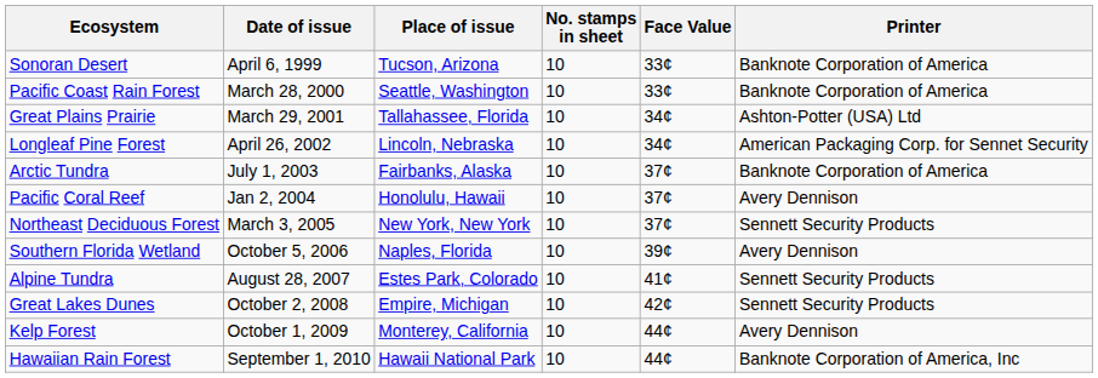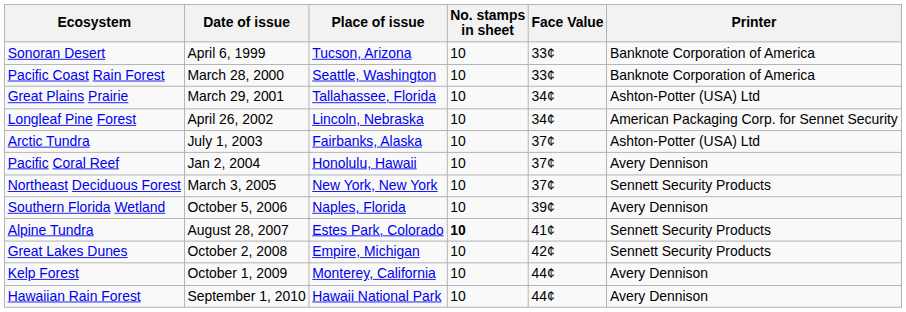 <table class="wikitable sortable">
 <tr align="top">
 <th>Ecosystem</th>
 <th>Date of issue</th>
 <th>Place of issue</th>
 <th>No. stamps<br>in sheet</th>
 <th>Face Value</th>
 <th>Printer</th>
 </tr>
 <tr>
 <td><a href='#'>Sonoran Desert</a></td>
 <td>April 6, 1999</td>
 <td><a href='#'>Tucson, Arizona</a></td>
 <td>10</td>
 <td>33¢</td>
 <td>Banknote Corporation of America</td>
 </tr>
 <tr>
 <td><a href='#'>Pacific Coast</a> <a href='#'>Rain Forest</a></td>
 <td>March 28, 2000</td>
 <td><a href='#'>Seattle, Washington</a></td>
 <td>10</td>
 <td>33¢</td>
 <td>Banknote Corporation of America</td>
 </tr>
 <tr>
 <td><a href='#'>Great Plains</a> <a href='#'>Prairie</a></td>
 <td>March 29, 2001</td>
 <td><a href='#'>Tallahassee, Florida</a></td>
 <td>10</td>
 <td>34¢</td>
 <td>Ashton-Potter (USA) Ltd</td>
 </tr>
 <tr>
 <td><a href='#'>Longleaf Pine</a> <a href='#'>Forest</a></td>
 <td>April 26, 2002</td>
 <td><a href='#'>Lincoln, Nebraska</a></td>
 <td>10</td>
 <td>34¢</td>
 <td>American Packaging Corp. for Sennet Security</td>
 </tr>
 <tr>
 <td><a href='#'>Arctic Tundra</a></td>
 <td>July 1, 2003</td>
 <td><a href='#'>Fairbanks, Alaska</a></td>
 <td>10</td>
 <td>37¢</td>
-<td>Banknote Corporation of America </td>
+<td>Ashton-Potter (USA) Ltd</td>
 </tr>
 <tr>
 <td><a href='#'>Pacific</a> <a href='#'>Coral Reef</a></td>
 <td>Jan 2, 2004</td>
 <td><a href='#'>Honolulu, Hawaii</a></td>
 <td>10</td>
 <td>37¢</td>
 <td>Avery Dennison</td>
 </tr>
 <tr>
 <td><a href='#'>Northeast</a> <a href='#'>Deciduous Forest</a></td>
 <td>March 3, 2005</td>
 <td><a href='#'>New York, New York</a></td>
 <td>10</td>
 <td>37¢</td>
 <td>Sennett Security Products</td>
 </tr>
 <tr>
 <td><a href='#'>Southern Florida</a> <a href='#'>Wetland</a></td>
 <td>October 5, 2006</td>
 <td><a href='#'>Naples, Florida</a></td>
 <td>10</td>
 <td>39¢</td>
 <td>Avery Dennison</td>
 </tr>
 <tr>
 <td><a href='#'>Alpine Tundra</a></td>
 <td>August 28, 2007</td>
 <td><a href='#'>Estes Park, Colorado</a></td>
-<td>10</td>
+<td><strong>10</strong></td>
 <td>41¢</td>
 <td>Sennett Security Products</td>
 </tr>
 <tr>
 <td><a href='#'>Great Lakes Dunes</a></td>
 <td>October 2, 2008</td>
 <td><a href='#'>Empire, Michigan</a></td>
 <td>10</td>
 <td>42¢</td>
 <td>Sennett Security Products</td>
 </tr>
 <tr>
 <td><a href='#'>Kelp Forest</a></td>
 <td>October 1, 2009</td>
 <td><a href='#'>Monterey, California</a></td>
 <td>10</td>
 <td>44¢</td>
 <td>Avery Dennison</td>
 </tr>
 <tr>
 <td><a href='#'>Hawaiian Rain Forest</a></td>
 <td>September 1, 2010</td>
 <td><a href='#'>Hawaii National Park</a></td>
 <td>10</td>
 <td>44¢</td>
-<td>Banknote Corporation of America, Inc</td>
+<td>Avery Dennison</td>
 </tr>
 </table>
